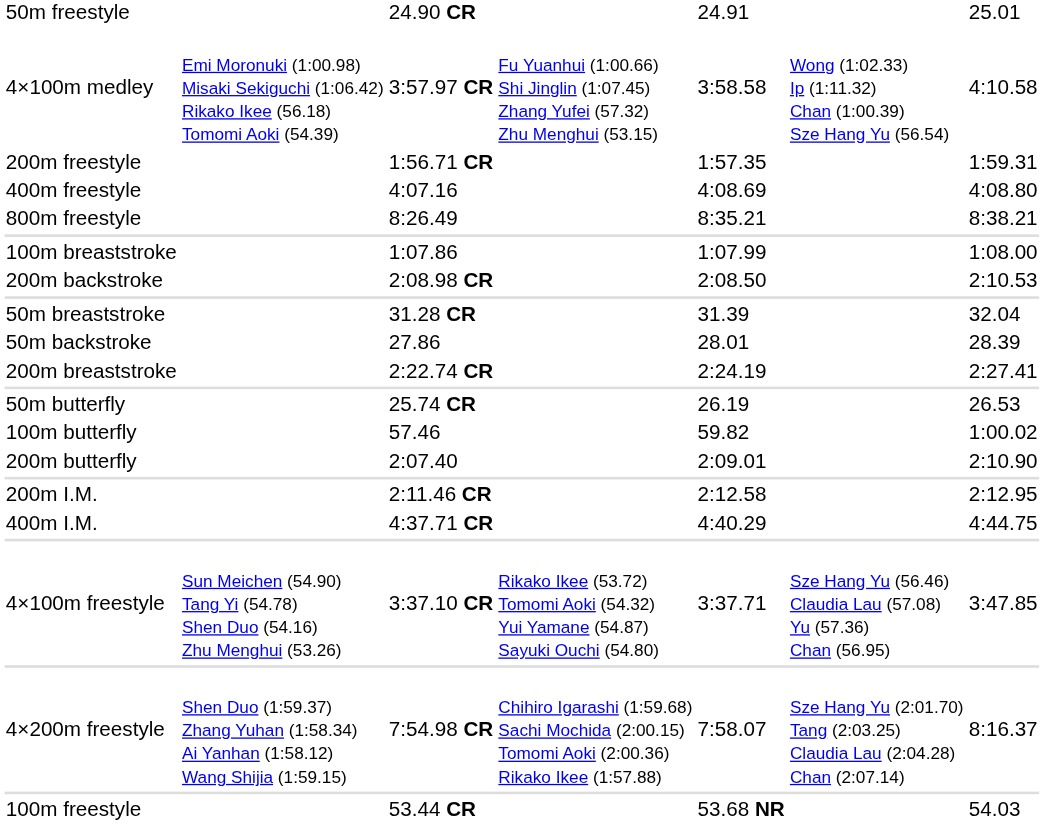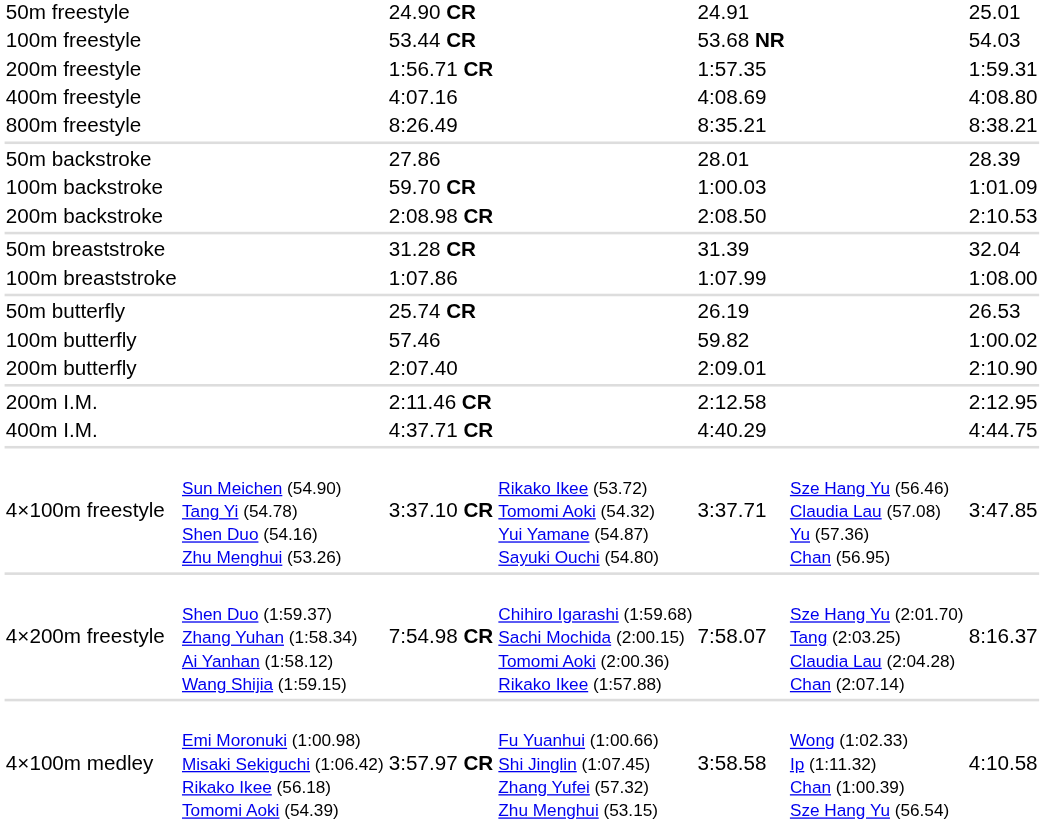 <table>
 <tr>
 <td>50m freestyle</td>
 <td></td>
 <td>24.90 <strong>CR</strong></td>
 <td></td>
 <td>24.91</td>
 <td></td>
 <td>25.01</td>
 </tr>
 <tr>
-<td>4×100m medley</td>
-<td><br><small><a href='#'>Emi Moronuki</a> (1:00.98)<br><a href='#'>Misaki Sekiguchi</a> (1:06.42)<br><a href='#'>Rikako Ikee</a> (56.18)<br><a href='#'>Tomomi Aoki</a> (54.39)</small></td>
-<td>3:57.97  <strong>CR</strong></td>
-<td><br><small><a href='#'>Fu Yuanhui</a> (1:00.66)<br><a href='#'>Shi Jinglin</a> (1:07.45)<br><a href='#'>Zhang Yufei</a> (57.32)<br><a href='#'>Zhu Menghui</a> (53.15)</small></td>
-<td>3:58.58</td>
-<td><br><small><a href='#'>Wong</a> (1:02.33)<br><a href='#'>Ip</a> (1:11.32)<br><a href='#'>Chan</a> (1:00.39)<br><a href='#'>Sze Hang Yu</a> (56.54)</small></td>
-<td>4:10.58</td>
+<td>100m freestyle</td>
+<td></td>
+<td>53.44 <strong>CR</strong></td>
+<td></td>
+<td>53.68 <strong>NR</strong></td>
+<td></td>
+<td>54.03</td>
 </tr>
 <tr>
 <td>200m freestyle</td>
 <td></td>
 <td>1:56.71 <strong>CR</strong></td>
 <td></td>
 <td>1:57.35</td>
 <td></td>
 <td>1:59.31</td>
 </tr>
 <tr>
 <td>400m freestyle</td>
 <td></td>
 <td>4:07.16</td>
 <td></td>
 <td>4:08.69</td>
 <td></td>
 <td>4:08.80</td>
 </tr>
 <tr>
 <td>800m freestyle</td>
 <td></td>
 <td>8:26.49</td>
 <td></td>
 <td>8:35.21</td>
 <td></td>
 <td>8:38.21</td>
 </tr>
 <tr bgcolor=#DDDDDD>
 <td colspan=7></td>
 </tr>
 <tr>
-<td>100m breaststroke</td>
+<td>50m backstroke</td>
 <td></td>
-<td>1:07.86</td>
+<td>27.86</td>
 <td></td>
-<td>1:07.99</td>
+<td>28.01</td>
 <td></td>
-<td>1:08.00</td>
+<td>28.39</td>
+</tr>
+<tr>
+<td>100m backstroke</td>
+<td></td>
+<td>59.70 <strong>CR</strong></td>
+<td></td>
+<td>1:00.03</td>
+<td></td>
+<td>1:01.09</td>
 </tr>
 <tr>
 <td>200m backstroke</td>
 <td></td>
 <td>2:08.98 <strong>CR</strong></td>
 <td></td>
 <td>2:08.50</td>
 <td></td>
 <td>2:10.53</td>
 </tr>
 <tr bgcolor=#DDDDDD>
 <td colspan=7></td>
 </tr>
 <tr>
 <td>50m breaststroke</td>
 <td></td>
 <td>31.28 <strong>CR</strong></td>
 <td></td>
 <td>31.39</td>
 <td></td>
 <td>32.04</td>
 </tr>
 <tr>
-<td>50m backstroke</td>
+<td>100m breaststroke</td>
 <td></td>
-<td>27.86</td>
+<td>1:07.86</td>
 <td></td>
-<td>28.01</td>
+<td>1:07.99</td>
 <td></td>
-<td>28.39</td>
-</tr>
-<tr>
-<td>200m breaststroke</td>
-<td></td>
-<td>2:22.74 <strong>CR</strong></td>
-<td></td>
-<td>2:24.19</td>
-<td></td>
-<td>2:27.41</td>
+<td>1:08.00</td>
 </tr>
 <tr bgcolor=#DDDDDD>
 <td colspan=7></td>
 </tr>
 <tr>
 <td>50m butterfly</td>
 <td></td>
 <td>25.74 <strong>CR</strong></td>
 <td></td>
 <td>26.19</td>
 <td></td>
 <td>26.53</td>
 </tr>
 <tr>
 <td>100m butterfly</td>
 <td></td>
 <td>57.46</td>
 <td></td>
 <td>59.82</td>
 <td></td>
 <td>1:00.02</td>
 </tr>
 <tr>
 <td>200m butterfly</td>
 <td></td>
 <td>2:07.40</td>
 <td></td>
 <td>2:09.01</td>
 <td></td>
 <td>2:10.90</td>
 </tr>
 <tr bgcolor=#DDDDDD>
 <td colspan=7></td>
 </tr>
 <tr>
 <td>200m I.M.</td>
 <td></td>
 <td>2:11.46 <strong>CR</strong></td>
 <td></td>
 <td>2:12.58</td>
 <td></td>
 <td>2:12.95</td>
 </tr>
 <tr>
 <td>400m I.M.</td>
 <td></td>
 <td>4:37.71 <strong>CR</strong></td>
 <td></td>
 <td>4:40.29</td>
 <td></td>
 <td>4:44.75</td>
 </tr>
 <tr bgcolor=#DDDDDD>
 <td colspan=7></td>
 </tr>
 <tr>
 <td>4×100m freestyle</td>
 <td><br><small><a href='#'>Sun Meichen</a> (54.90)<br><a href='#'>Tang Yi</a> (54.78)<br><a href='#'>Shen Duo</a> (54.16)<br><a href='#'>Zhu Menghui</a> (53.26)</small></td>
 <td>3:37.10 <strong>CR</strong></td>
 <td><br><small><a href='#'>Rikako Ikee</a> (53.72)<br><a href='#'>Tomomi Aoki</a> (54.32)<br><a href='#'>Yui Yamane</a> (54.87)<br><a href='#'>Sayuki Ouchi</a> (54.80)</small></td>
 <td>3:37.71</td>
 <td><br><small><a href='#'>Sze Hang Yu</a> (56.46)<br><a href='#'>Claudia Lau</a> (57.08)<br><a href='#'>Yu</a> (57.36)<br><a href='#'>Chan</a> (56.95)</small></td>
 <td>3:47.85</td>
 </tr>
 <tr bgcolor=#DDDDDD>
 <td colspan=7></td>
 </tr>
 <tr>
 <td>4×200m freestyle</td>
 <td><br><small><a href='#'>Shen Duo</a> (1:59.37)<br><a href='#'>Zhang Yuhan</a> (1:58.34)<br><a href='#'>Ai Yanhan</a> (1:58.12)<br><a href='#'>Wang Shijia</a> (1:59.15)</small></td>
 <td>7:54.98 <strong>CR</strong></td>
 <td><br><small><a href='#'>Chihiro Igarashi</a> (1:59.68)<br><a href='#'>Sachi Mochida</a> (2:00.15)<br><a href='#'>Tomomi Aoki</a> (2:00.36)<br><a href='#'>Rikako Ikee</a> (1:57.88)</small></td>
 <td>7:58.07</td>
 <td><br><small><a href='#'>Sze Hang Yu</a> (2:01.70)<br><a href='#'>Tang</a> (2:03.25)<br><a href='#'>Claudia Lau</a> (2:04.28)<br><a href='#'>Chan</a> (2:07.14)</small></td>
 <td>8:16.37</td>
 </tr>
 <tr bgcolor=#DDDDDD>
 <td colspan=7></td>
 </tr>
 <tr>
-<td>100m freestyle</td>
-<td></td>
-<td>53.44 <strong>CR</strong></td>
-<td></td>
-<td>53.68 <strong>NR</strong></td>
-<td></td>
-<td>54.03</td>
+<td>4×100m medley</td>
+<td><br><small><a href='#'>Emi Moronuki</a> (1:00.98)<br><a href='#'>Misaki Sekiguchi</a> (1:06.42)<br><a href='#'>Rikako Ikee</a> (56.18)<br><a href='#'>Tomomi Aoki</a> (54.39)</small></td>
+<td>3:57.97  <strong>CR</strong></td>
+<td><br><small><a href='#'>Fu Yuanhui</a> (1:00.66)<br><a href='#'>Shi Jinglin</a> (1:07.45)<br><a href='#'>Zhang Yufei</a> (57.32)<br><a href='#'>Zhu Menghui</a> (53.15)</small></td>
+<td>3:58.58</td>
+<td><br><small><a href='#'>Wong</a> (1:02.33)<br><a href='#'>Ip</a> (1:11.32)<br><a href='#'>Chan</a> (1:00.39)<br><a href='#'>Sze Hang Yu</a> (56.54)</small></td>
+<td>4:10.58</td>
 </tr>
 </table>
